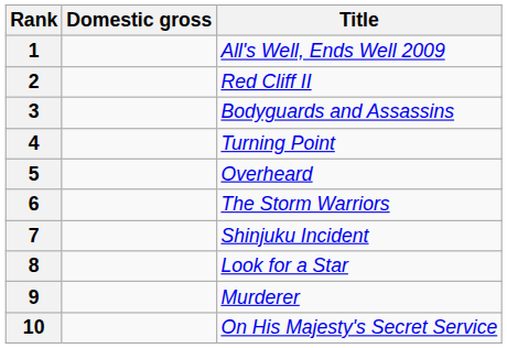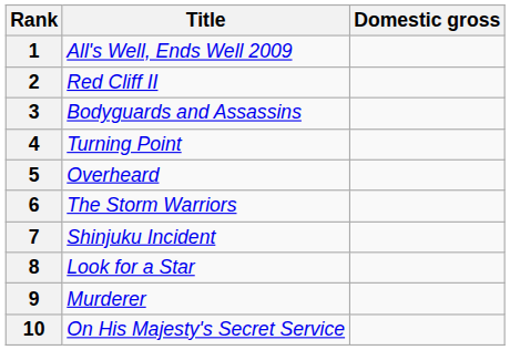 <table class="wikitable sortable" style="margin:auto; margin:auto;">
 <tr>
 <th>Rank</th>
+<th>Title</th>
 <th>Domestic gross</th>
-<th>Title</th>
 </tr>
 <tr>
 <th style="text-align:center;">1</th>
+<td><em><a href='#'>All's Well, Ends Well 2009</a></em></td>
 <td></td>
-<td><em><a href='#'>All's Well, Ends Well 2009</a></em></td>
 </tr>
 <tr>
 <th style="text-align:center;">2</th>
+<td><em><a href='#'>Red Cliff II</a></em></td>
 <td></td>
-<td><em><a href='#'>Red Cliff II</a></em></td>
 </tr>
 <tr>
 <th style="text-align:center;">3</th>
+<td><em><a href='#'>Bodyguards and Assassins</a></em></td>
 <td></td>
-<td><em><a href='#'>Bodyguards and Assassins</a></em></td>
 </tr>
 <tr>
 <th style="text-align:center;">4</th>
+<td><em><a href='#'>Turning Point</a></em></td>
 <td></td>
-<td><em><a href='#'>Turning Point</a></em></td>
 </tr>
 <tr>
 <th style="text-align:center;">5</th>
+<td><em><a href='#'>Overheard</a></em></td>
 <td></td>
-<td><em><a href='#'>Overheard</a></em></td>
 </tr>
 <tr>
 <th style="text-align:center;">6</th>
+<td><em><a href='#'>The Storm Warriors</a></em></td>
 <td></td>
-<td><em><a href='#'>The Storm Warriors</a></em></td>
 </tr>
 <tr>
 <th style="text-align:center;">7</th>
+<td><em><a href='#'>Shinjuku Incident</a></em></td>
 <td></td>
-<td><em><a href='#'>Shinjuku Incident</a></em></td>
 </tr>
 <tr>
 <th style="text-align:center;">8</th>
+<td><em><a href='#'>Look for a Star</a></em></td>
 <td></td>
-<td><em><a href='#'>Look for a Star</a></em></td>
 </tr>
 <tr>
 <th style="text-align:center;">9</th>
+<td><em><a href='#'>Murderer</a></em></td>
 <td></td>
-<td><em><a href='#'>Murderer</a></em></td>
 </tr>
 <tr>
 <th style="text-align:center;">10</th>
+<td><em><a href='#'>On His Majesty's Secret Service</a></em></td>
 <td></td>
-<td><em><a href='#'>On His Majesty's Secret Service</a></em></td>
 </tr>
 </table>
